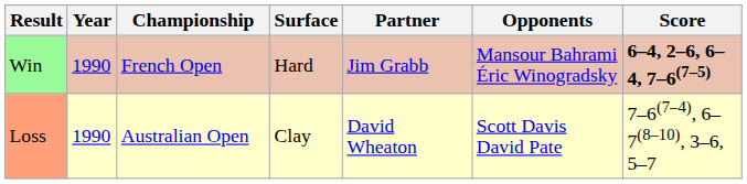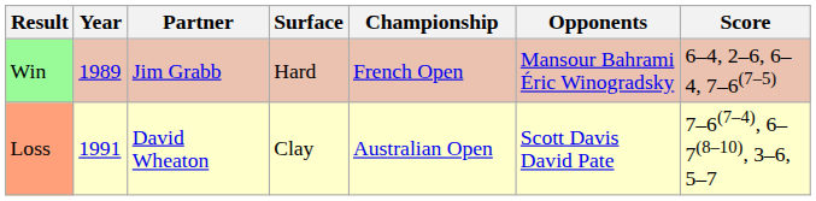 <table class="sortable wikitable">
 <tr>
 <th style="width:45px">Result</th>
 <th style="width:35px">Year</th>
+<th style="width:170px">Partner</th>
+<th style="width:50px">Surface</th>
 <th style="width:150px">Championship</th>
-<th style="width:50px">Surface</th>
-<th style="width:170px">Partner</th>
 <th style="width:170px">Opponents</th>
 <th style="width:180px" class="unsortable">Score</th>
 </tr>
 <tr style="background:#ebc2af;">
 <td style="background:#98fb98;">Win</td>
-<td><a href='#'>1990</a></td>
+<td><a href='#'>1989</a></td>
+<td> <a href='#'>Jim Grabb</a></td>
+<td>Hard</td>
 <td><a href='#'>French Open</a></td>
-<td>Hard</td>
-<td> <a href='#'>Jim Grabb</a></td>
 <td> <a href='#'>Mansour Bahrami</a><br> <a href='#'>Éric Winogradsky</a></td>
-<td><strong>6–4, 2–6, 6–4, 7–6<sup>(7–5)</sup></strong></td>
+<td>6–4, 2–6, 6–4, 7–6<sup>(7–5)</sup></td>
 </tr>
 <tr style="background:#ffc;">
 <td style="background:#ffa07a;">Loss</td>
-<td><a href='#'>1990</a></td>
+<td><a href='#'>1991</a></td>
+<td> <a href='#'>David Wheaton</a></td>
+<td>Clay</td>
 <td><a href='#'>Australian Open</a></td>
-<td>Clay</td>
-<td> <a href='#'>David Wheaton</a></td>
 <td> <a href='#'>Scott Davis</a><br> <a href='#'>David Pate</a></td>
 <td>7–6<sup>(7–4)</sup>, 6–7<sup>(8–10)</sup>, 3–6, 5–7</td>
 </tr>
 </table>
